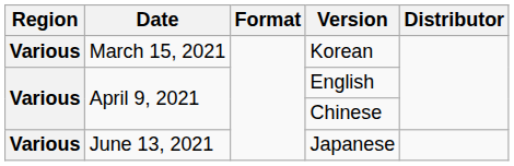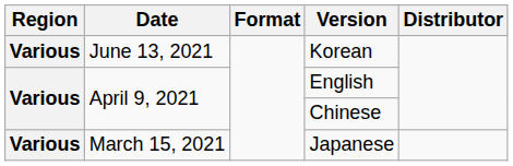 <table class="wikitable plainrowheaders">
 <tr>
 <th>Region</th>
 <th>Date</th>
 <th>Format</th>
 <th>Version</th>
 <th>Distributor</th>
 </tr>
 <tr>
 <th scope="row">Various</th>
-<td>March 15, 2021</td>
+<td>June 13, 2021</td>
 <td rowspan="4"></td>
 <td>Korean</td>
 <td rowspan="3"></td>
 </tr>
 <tr>
 <th scope="row" rowspan="2">Various</th>
 <td rowspan="2">April 9, 2021</td>
 <td>English</td>
 </tr>
 <tr>
 <td>Chinese</td>
 </tr>
 <tr>
 <th scope="row">Various</th>
-<td>June 13, 2021</td>
+<td>March 15, 2021</td>
 <td>Japanese</td>
 <td></td>
 </tr>
 </table>
